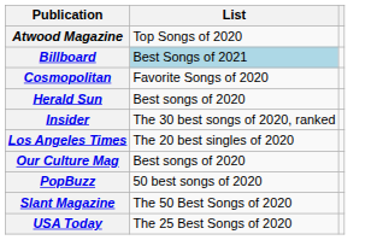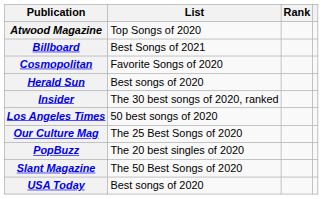 <table class="wikitable sortable plainrowheaders">
 <tr>
 <th scope="col">Publication</th>
 <th scope="col">List</th>
+<th scope="col">Rank</th>
 <th scope="col"></th>
 </tr>
 <tr>
 <th scope="row"><em>Atwood Magazine</em></th>
 <td>Top Songs of 2020</td>
+<td></td>
 <td style="text-align:center;"></td>
 </tr>
 <tr>
 <th scope="row"><em><a href='#'>Billboard</a></em></th>
-<td style="background: lightblue;">Best Songs of 2021</td>
+<td>Best Songs of 2021</td>
+<td></td>
 <td style="text-align:center;"></td>
 </tr>
 <tr>
 <th scope="row"><em><a href='#'>Cosmopolitan</a></em></th>
 <td>Favorite Songs of 2020</td>
+<td></td>
 <td style="text-align:center;"></td>
 </tr>
 <tr>
 <th scope="row"><em><a href='#'>Herald Sun</a></em></th>
 <td>Best songs of 2020</td>
+<td></td>
 <td style="text-align:center;"></td>
 </tr>
 <tr>
 <th scope="row"><em><a href='#'>Insider</a></em></th>
 <td>The 30 best songs of 2020, ranked</td>
+<td></td>
 <td style="text-align:center;"></td>
 </tr>
 <tr>
 <th scope="row"><em><a href='#'>Los Angeles Times</a></em></th>
-<td>The 20 best singles of 2020</td>
+<td>50 best songs of 2020</td>
+<td></td>
 <td style="text-align:center;"></td>
 </tr>
 <tr>
 <th scope="row"><em><a href='#'>Our Culture Mag</a></em></th>
-<td>Best songs of 2020</td>
+<td>The 25 Best Songs of 2020</td>
+<td></td>
 <td style="text-align:center;"></td>
 </tr>
 <tr>
 <th scope="row"><em><a href='#'>PopBuzz</a></em></th>
-<td>50 best songs of 2020</td>
+<td>The 20 best singles of 2020</td>
+<td></td>
 <td style="text-align:center;"></td>
 </tr>
 <tr>
 <th scope="row"><em><a href='#'>Slant Magazine</a></em></th>
 <td>The 50 Best Songs of 2020</td>
+<td></td>
 <td style="text-align:center;"></td>
 </tr>
 <tr>
 <th scope="row"><em><a href='#'>USA Today</a></em></th>
-<td>The 25 Best Songs of 2020</td>
+<td>Best songs of 2020</td>
+<td></td>
 <td style="text-align:center;"></td>
 </tr>
 </table>
